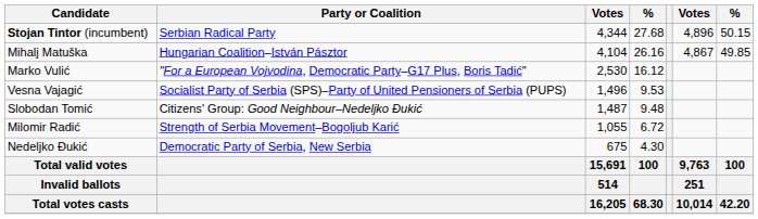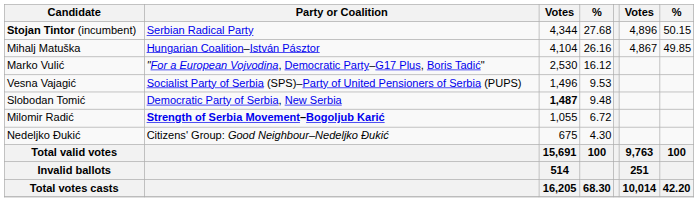 <table style="width:1000px;" class="wikitable">
 <tr>
 <th>Candidate</th>
 <th>Party or Coalition</th>
 <th>Votes</th>
 <th>%</th>
 <th></th>
 <th>Votes</th>
 <th>%</th>
 </tr>
 <tr>
 <td align="left"><strong>Stojan Tintor</strong> (incumbent)</td>
 <td align="left"><a href='#'>Serbian Radical Party</a></td>
 <td align="right">4,344</td>
 <td align="right">27.68</td>
 <th align="left"></th>
 <td align="right">4,896</td>
 <td align="right">50.15</td>
 </tr>
 <tr>
 <td align="left">Mihalj Matuška</td>
 <td align="left"><a href='#'>Hungarian Coalition</a>–<a href='#'>István Pásztor</a></td>
 <td align="right">4,104</td>
 <td align="right">26.16</td>
 <th align="left"></th>
 <td align="right">4,867</td>
 <td align="right">49.85</td>
 </tr>
 <tr>
 <td align="left">Marko Vulić</td>
 <td align="left"><em>"<a href='#'>For a European Vojvodina</a></em>, <a href='#'>Democratic Party</a>–<a href='#'>G17 Plus</a>, <a href='#'>Boris Tadić</a>"</td>
 <td align="right">2,530</td>
 <td align="right">16.12</td>
 <th align="left"></th>
 <td align="right"></td>
 <td align="right"></td>
 </tr>
 <tr>
 <td align="left">Vesna Vajagić</td>
 <td align="left"><a href='#'>Socialist Party of Serbia</a> (SPS)–<a href='#'>Party of United Pensioners of Serbia</a> (PUPS)</td>
 <td align="right">1,496</td>
 <td align="right">9.53</td>
 <th align="left"></th>
 <td align="right"></td>
 <td align="right"></td>
 </tr>
 <tr>
 <td align="left">Slobodan Tomić</td>
-<td align="left">Citizens' Group: <em>Good Neighbour–Nedeljko Ðukić</em></td>
-<td align="right">1,487</td>
+<td align="left"><a href='#'>Democratic Party of Serbia</a>, <a href='#'>New Serbia</a></td>
+<td align="right"><strong>1,487</strong></td>
 <td align="right">9.48</td>
 <th align="left"></th>
 <td align="right"></td>
 <td align="right"></td>
 </tr>
 <tr>
 <td align="left">Milomir Radić</td>
-<td align="left"><a href='#'>Strength of Serbia Movement</a>–<a href='#'>Bogoljub Karić</a></td>
+<td align="left"><strong><a href='#'>Strength of Serbia Movement</a>–<a href='#'>Bogoljub Karić</a></strong></td>
 <td align="right">1,055</td>
 <td align="right">6.72</td>
 <th align="left"></th>
 <td align="right"></td>
 <td align="right"></td>
 </tr>
 <tr>
 <td align="left">Nedeljko Ðukić</td>
-<td align="left"><a href='#'>Democratic Party of Serbia</a>, <a href='#'>New Serbia</a></td>
+<td align="left">Citizens' Group: <em>Good Neighbour–Nedeljko Ðukić</em></td>
 <td align="right">675</td>
 <td align="right">4.30</td>
 <th align="left"></th>
 <td align="right"></td>
 <td align="right"></td>
 </tr>
 <tr>
 <th align="left">Total valid votes</th>
 <th align="left"></th>
 <th align="right">15,691</th>
 <th align="right">100</th>
 <th align="left"></th>
 <th align="right">9,763</th>
 <th align="right">100</th>
 </tr>
 <tr>
 <th align="left">Invalid ballots</th>
 <th align="left"></th>
 <th align="right">514</th>
 <th align="right"></th>
 <th align="left"></th>
 <th align="right">251</th>
 <th align="right"></th>
 </tr>
 <tr>
 <th align="left">Total votes casts</th>
 <th align="left"></th>
 <th align="right">16,205</th>
 <th align="right">68.30</th>
 <th align="left"></th>
 <th align="right">10,014</th>
 <th align="right">42.20</th>
 </tr>
 <tr>
 </tr>
 </table>
